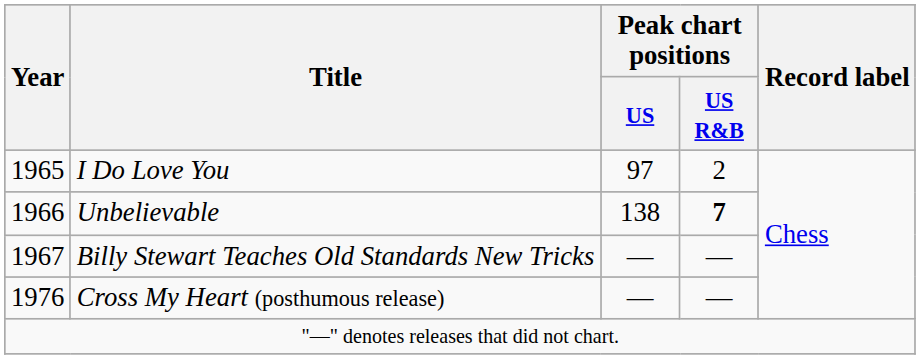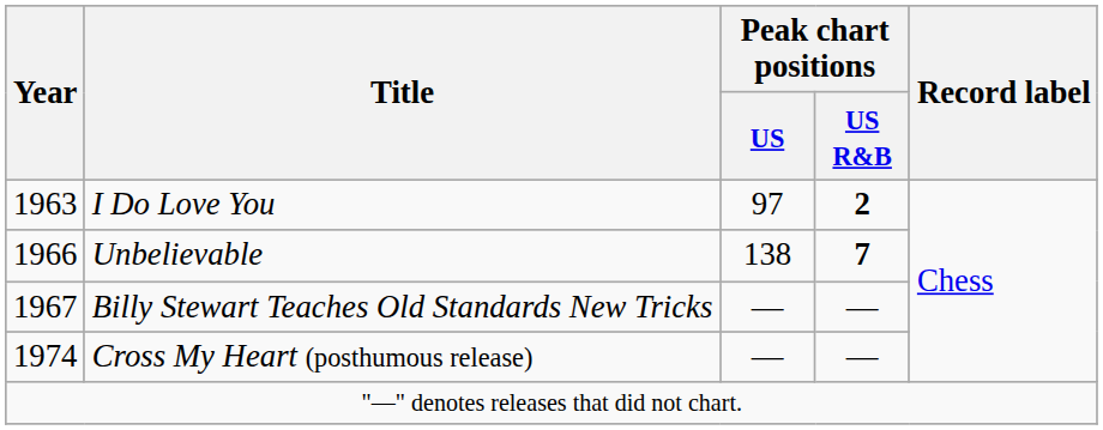 <table class="wikitable">
 <tr>
 <th scope="col" rowspan="2">Year</th>
 <th scope="col" rowspan="2">Title</th>
 <th scope="col" colspan="2">Peak chart positions</th>
 <th scope="col" rowspan="2">Record label</th>
 </tr>
 <tr>
 <th style="width:40px;"><small><a href='#'>US</a></small><br></th>
 <th style="width:40px;"><small><a href='#'>US R&B</a></small><br></th>
 </tr>
 <tr>
-<td>1965</td>
+<td>1963</td>
 <td><em>I Do Love You</em></td>
 <td align=center>97</td>
-<td align=center>2</td>
+<td align=center><strong>2</strong></td>
 <td rowspan="4"><a href='#'>Chess</a></td>
 </tr>
 <tr>
 <td>1966</td>
 <td><em>Unbelievable</em></td>
 <td align=center>138</td>
 <td align=center><strong>7</strong></td>
 </tr>
 <tr>
 <td>1967</td>
 <td><em>Billy Stewart Teaches Old Standards New Tricks</em></td>
 <td align=center>—</td>
 <td align=center>—</td>
 </tr>
 <tr>
-<td>1976</td>
+<td>1974</td>
 <td><em>Cross My Heart</em> <small>(posthumous release)</small></td>
 <td align=center>—</td>
 <td align=center>—</td>
 </tr>
 <tr>
 <td colspan="5" style="text-align:center; font-size:9pt;">"—" denotes releases that did not chart.</td>
 </tr>
 </table>
